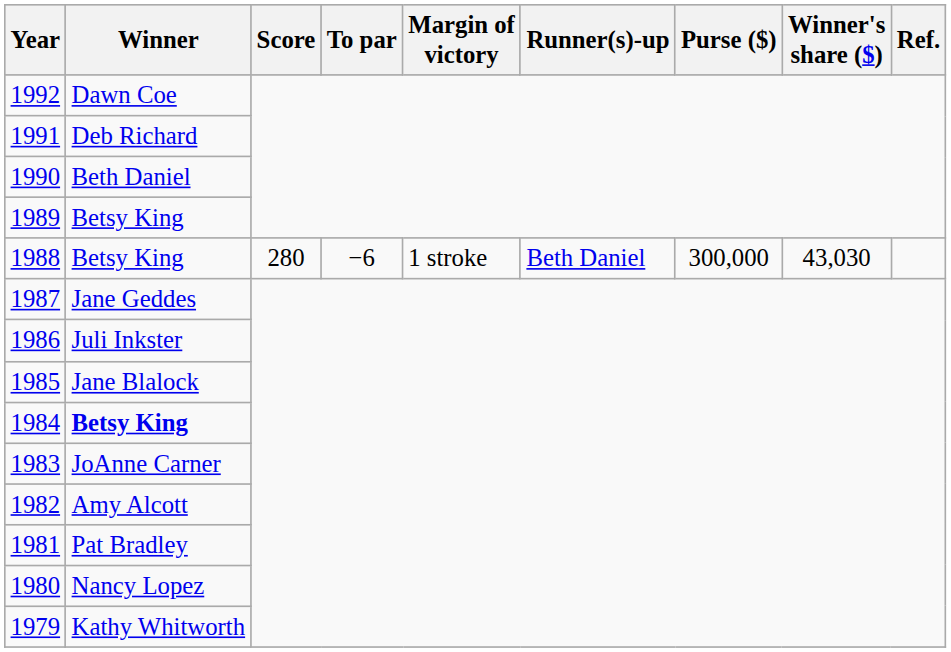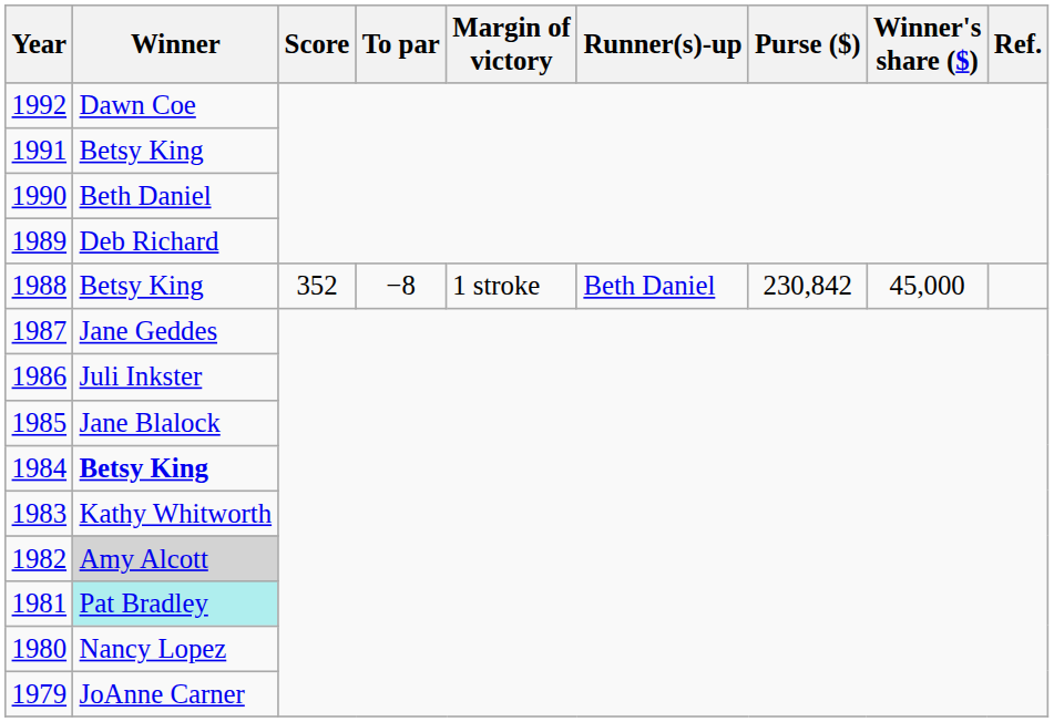 <table class="wikitable" style="font-size:95%">
 <tr>
 <th>Year</th>
 <th>Winner</th>
 <th>Score</th>
 <th>To par</th>
 <th>Margin of<br>victory</th>
 <th>Runner(s)-up</th>
 <th>Purse ($)</th>
 <th>Winner's<br>share (<a href='#'>$</a>)</th>
 <th>Ref.</th>
 </tr>
 <tr>
 <td><a href='#'>1992</a></td>
 <td> <a href='#'>Dawn Coe</a></td>
 </tr>
 <tr>
 <td><a href='#'>1991</a></td>
-<td> <a href='#'>Deb Richard</a></td>
+<td> <a href='#'>Betsy King</a></td>
 </tr>
 <tr>
 <td><a href='#'>1990</a></td>
 <td> <a href='#'>Beth Daniel</a></td>
 </tr>
 <tr>
 <td><a href='#'>1989</a></td>
-<td> <a href='#'>Betsy King</a></td>
+<td> <a href='#'>Deb Richard</a></td>
 </tr>
 <tr>
 <td><a href='#'>1988</a></td>
 <td> <a href='#'>Betsy King</a></td>
-<td align=center>280</td>
-<td align=center>−6</td>
+<td align=center>352</td>
+<td align=center>−8</td>
 <td>1 stroke</td>
 <td> <a href='#'>Beth Daniel</a></td>
-<td align=center>300,000</td>
-<td align=center>43,030</td>
+<td align=center>230,842</td>
+<td align=center>45,000</td>
 <td></td>
 </tr>
 <tr>
 <td><a href='#'>1987</a></td>
 <td> <a href='#'>Jane Geddes</a></td>
 </tr>
 <tr>
 <td><a href='#'>1986</a></td>
 <td> <a href='#'>Juli Inkster</a></td>
 </tr>
 <tr>
 <td><a href='#'>1985</a></td>
 <td> <a href='#'>Jane Blalock</a></td>
 </tr>
 <tr>
 <td><a href='#'>1984</a></td>
 <td><strong> <a href='#'>Betsy King</a></strong></td>
 </tr>
 <tr>
 <td><a href='#'>1983</a></td>
-<td> <a href='#'>JoAnne Carner</a></td>
+<td> <a href='#'>Kathy Whitworth</a></td>
 </tr>
 <tr>
 <td><a href='#'>1982</a></td>
-<td> <a href='#'>Amy Alcott</a></td>
+<td style="background: lightgrey;"> <a href='#'>Amy Alcott</a></td>
 </tr>
 <tr>
 <td><a href='#'>1981</a></td>
-<td> <a href='#'>Pat Bradley</a></td>
+<td style="background: paleturquoise;"> <a href='#'>Pat Bradley</a></td>
 </tr>
 <tr>
 <td><a href='#'>1980</a></td>
 <td> <a href='#'>Nancy Lopez</a></td>
 </tr>
 <tr>
 <td><a href='#'>1979</a></td>
-<td> <a href='#'>Kathy Whitworth</a></td>
+<td> <a href='#'>JoAnne Carner</a></td>
 </tr>
 </table>
